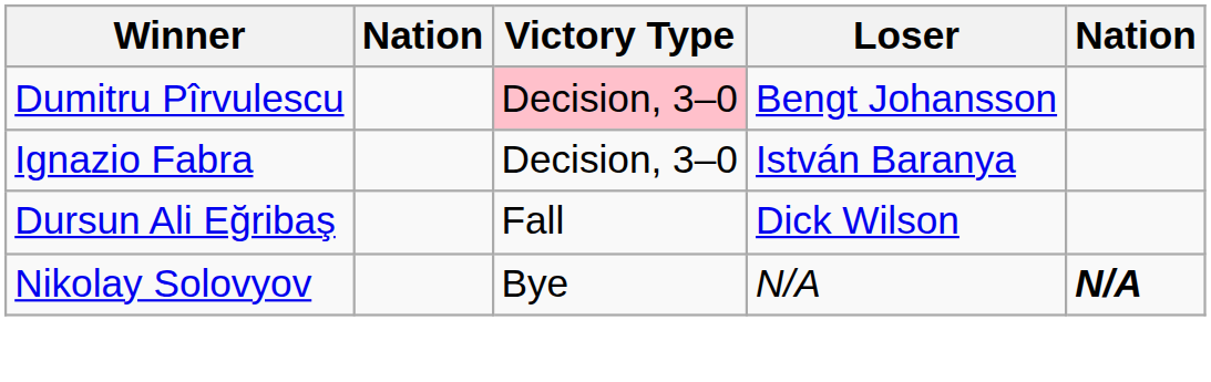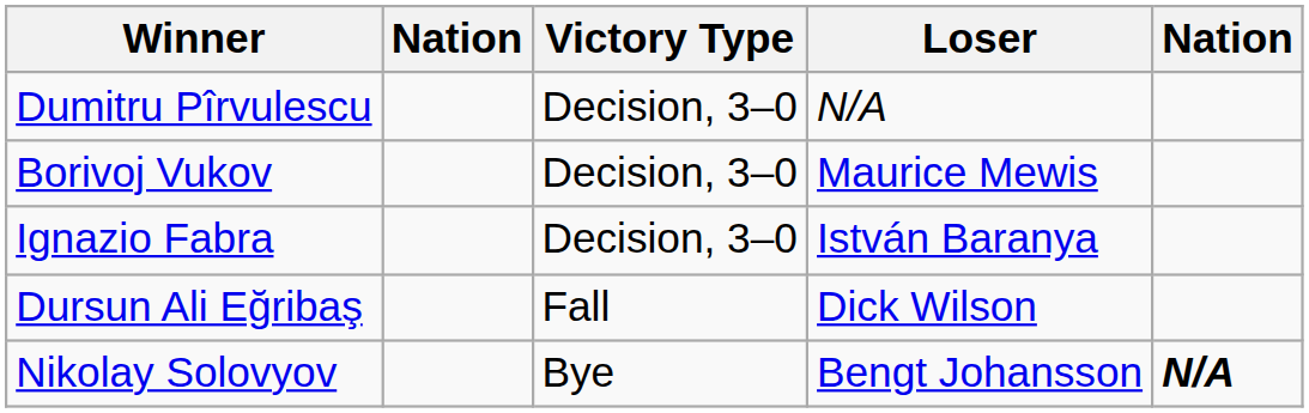 <table class="wikitable sortable" style="text-align:left;">
 <tr>
 <th>Winner</th>
 <th>Nation</th>
 <th>Victory Type</th>
 <th>Loser</th>
 <th>Nation</th>
 </tr>
 <tr>
 <td><a href='#'>Dumitru Pîrvulescu</a></td>
 <td></td>
-<td style="background: pink;">Decision, 3–0</td>
-<td><a href='#'>Bengt Johansson</a></td>
+<td>Decision, 3–0</td>
+<td><em>N/A</em></td>
+<td></td>
+</tr>
+<tr>
+<td><a href='#'>Borivoj Vukov</a></td>
+<td></td>
+<td>Decision, 3–0</td>
+<td><a href='#'>Maurice Mewis</a></td>
 <td></td>
 </tr>
 <tr>
 <td><a href='#'>Ignazio Fabra</a></td>
 <td></td>
 <td>Decision, 3–0</td>
 <td><a href='#'>István Baranya</a></td>
 <td></td>
 </tr>
 <tr>
 <td><a href='#'>Dursun Ali Eğribaş</a></td>
 <td></td>
 <td>Fall</td>
 <td><a href='#'>Dick Wilson</a></td>
 <td></td>
 </tr>
 <tr>
 <td><a href='#'>Nikolay Solovyov</a></td>
 <td></td>
 <td>Bye</td>
-<td><em>N/A</em></td>
+<td><a href='#'>Bengt Johansson</a></td>
 <td><strong><em>N/A</em></strong></td>
 </tr>
 </table>
